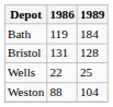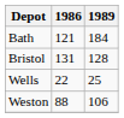 <table class="wikitable">
 <tr>
 <th>Depot</th>
 <th>1986</th>
 <th>1989</th>
 </tr>
 <tr>
 <td>Bath</td>
-<td>119</td>
+<td>121</td>
 <td>184</td>
 </tr>
 <tr>
 <td>Bristol</td>
 <td>131</td>
 <td>128</td>
 </tr>
 <tr>
 <td>Wells</td>
 <td>22</td>
 <td>25</td>
 </tr>
 <tr>
 <td>Weston</td>
 <td>88</td>
-<td>104</td>
+<td>106</td>
 </tr>
 <tr>
 </tr>
 </table>
